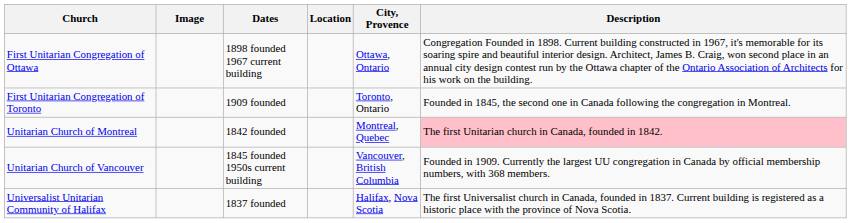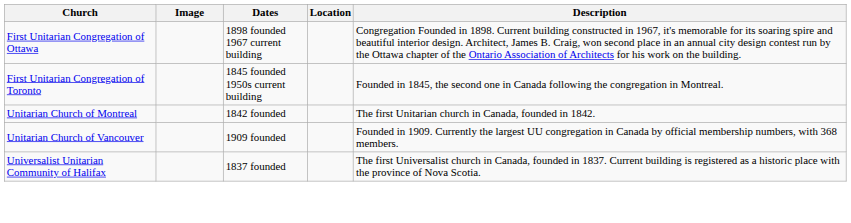 <table class="wikitable sortable" style="width:98%">
 <tr>
 <th style="width:18%;"><strong>Church</strong></th>
 <th style="width:8%;" class="unsortable"><strong>Image</strong></th>
 <th style="width:10%;"><strong>Dates</strong></th>
 <th><strong>Location</strong></th>
-<th style="width:8%;"><strong>City, Provence</strong></th>
 <th class="unsortable"><strong>Description</strong></th>
 </tr>
 <tr>
 <td><a href='#'>First Unitarian Congregation of Ottawa</a></td>
 <td></td>
 <td>1898 founded<br>1967 current building</td>
 <td></td>
-<td><a href='#'>Ottawa</a>, <a href='#'>Ontario</a></td>
 <td>Congregation Founded in 1898. Current building constructed in 1967, it's memorable for its soaring spire and beautiful interior design. Architect, James B. Craig, won second place in an annual city design contest run by the Ottawa chapter of the <a href='#'>Ontario Association of Architects</a> for his work on the building.</td>
 </tr>
 <tr>
 <td><a href='#'>First Unitarian Congregation of Toronto</a></td>
 <td></td>
-<td>1909 founded</td>
+<td>1845 founded<br>1950s current building</td>
 <td><br><small></small></td>
-<td><a href='#'>Toronto</a>, Ontario</td>
 <td>Founded in 1845, the second one in Canada following the congregation in Montreal.</td>
 </tr>
 <tr>
 <td><a href='#'>Unitarian Church of Montreal</a></td>
 <td></td>
 <td>1842 founded</td>
 <td></td>
-<td><a href='#'>Montreal</a>, <a href='#'>Quebec</a></td>
-<td style="background: pink;">The first Unitarian church in Canada, founded in 1842.</td>
+<td>The first Unitarian church in Canada, founded in 1842.</td>
 </tr>
 <tr>
 <td><a href='#'>Unitarian Church of Vancouver</a></td>
 <td></td>
-<td>1845 founded<br>1950s current building</td>
+<td>1909 founded</td>
 <td></td>
-<td><a href='#'>Vancouver</a>, <a href='#'>British Columbia</a></td>
 <td>Founded in 1909. Currently the largest UU congregation in Canada by official membership numbers, with 368 members.</td>
 </tr>
 <tr>
 <td><a href='#'>Universalist Unitarian Community of Halifax</a></td>
 <td></td>
 <td>1837 founded</td>
 <td></td>
-<td><a href='#'>Halifax</a>, <a href='#'>Nova Scotia</a></td>
 <td>The first Universalist church in Canada, founded in 1837. Current building is registered as a historic place with the province of Nova Scotia.</td>
 </tr>
 </table>
